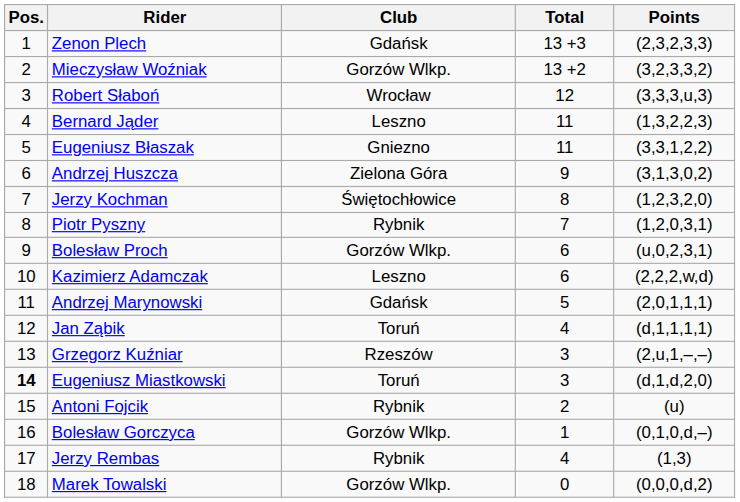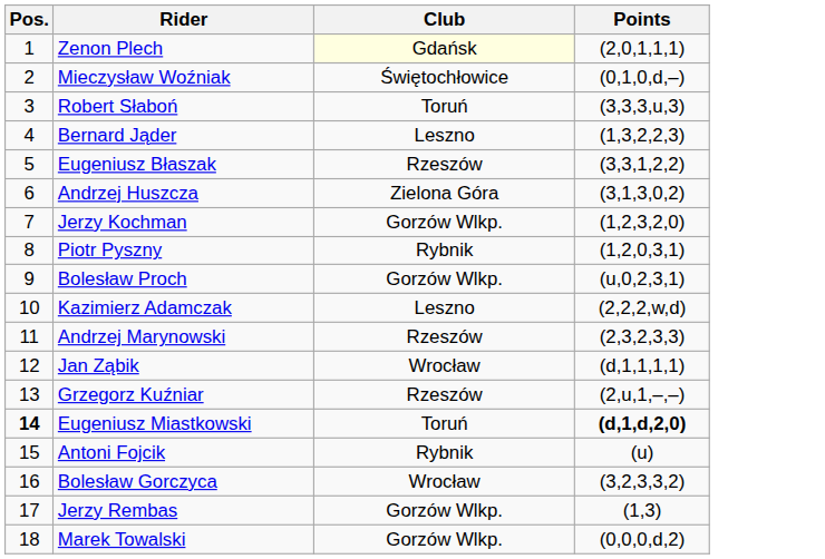 <table class=wikitable style="font-size:93%;">
 <tr>
 <th width=25px>Pos.</th>
 <th width=200px>Rider</th>
 <th width=200px>Club</th>
-<th width=80px>Total</th>
 <th width=100px>Points</th>
 </tr>
 <tr align=center>
 <td>1</td>
 <td align=left><a href='#'>Zenon Plech</a></td>
-<td>Gdańsk</td>
-<td>13 +3</td>
-<td>(2,3,2,3,3)</td>
+<td style="background: lightyellow;">Gdańsk</td>
+<td>(2,0,1,1,1)</td>
 </tr>
 <tr align=center>
 <td>2</td>
 <td align=left><a href='#'>Mieczysław Woźniak</a></td>
-<td>Gorzów Wlkp.</td>
-<td>13 +2</td>
-<td>(3,2,3,3,2)</td>
+<td>Świętochłowice</td>
+<td>(0,1,0,d,–)</td>
 </tr>
 <tr align=center>
 <td>3</td>
 <td align=left><a href='#'>Robert Słaboń</a></td>
-<td>Wrocław</td>
-<td>12</td>
+<td>Toruń</td>
 <td>(3,3,3,u,3)</td>
 </tr>
 <tr align=center>
 <td>4</td>
 <td align=left><a href='#'>Bernard Jąder</a></td>
 <td>Leszno</td>
-<td>11</td>
 <td>(1,3,2,2,3)</td>
 </tr>
 <tr align=center>
 <td>5</td>
 <td align=left><a href='#'>Eugeniusz Błaszak</a></td>
-<td>Gniezno</td>
-<td>11</td>
+<td>Rzeszów</td>
 <td>(3,3,1,2,2)</td>
 </tr>
 <tr align=center>
 <td>6</td>
 <td align=left><a href='#'>Andrzej Huszcza</a></td>
 <td>Zielona Góra</td>
-<td>9</td>
 <td>(3,1,3,0,2)</td>
 </tr>
 <tr align=center>
 <td>7</td>
 <td align=left><a href='#'>Jerzy Kochman</a></td>
-<td>Świętochłowice</td>
-<td>8</td>
+<td>Gorzów Wlkp.</td>
 <td>(1,2,3,2,0)</td>
 </tr>
 <tr align=center>
 <td>8</td>
 <td align=left><a href='#'>Piotr Pyszny</a></td>
 <td>Rybnik</td>
-<td>7</td>
 <td>(1,2,0,3,1)</td>
 </tr>
 <tr align=center>
 <td>9</td>
 <td align=left><a href='#'>Bolesław Proch</a></td>
 <td>Gorzów Wlkp.</td>
-<td>6</td>
 <td>(u,0,2,3,1)</td>
 </tr>
 <tr align=center>
 <td>10</td>
 <td align=left><a href='#'>Kazimierz Adamczak</a></td>
 <td>Leszno</td>
-<td>6</td>
 <td>(2,2,2,w,d)</td>
 </tr>
 <tr align=center>
 <td>11</td>
 <td align=left><a href='#'>Andrzej Marynowski</a></td>
-<td>Gdańsk</td>
-<td>5</td>
-<td>(2,0,1,1,1)</td>
+<td>Rzeszów</td>
+<td>(2,3,2,3,3)</td>
 </tr>
 <tr align=center>
 <td>12</td>
 <td align=left><a href='#'>Jan Ząbik</a></td>
-<td>Toruń</td>
-<td>4</td>
+<td>Wrocław</td>
 <td>(d,1,1,1,1)</td>
 </tr>
 <tr align=center>
 <td>13</td>
 <td align=left><a href='#'>Grzegorz Kuźniar</a></td>
 <td>Rzeszów</td>
-<td>3</td>
 <td>(2,u,1,–,–)</td>
 </tr>
 <tr align=center>
 <td><strong>14</strong></td>
 <td align=left><a href='#'>Eugeniusz Miastkowski</a></td>
 <td>Toruń</td>
-<td>3</td>
-<td>(d,1,d,2,0)</td>
+<td><strong>(d,1,d,2,0)</strong></td>
 </tr>
 <tr align=center>
 <td>15</td>
 <td align=left><a href='#'>Antoni Fojcik</a></td>
 <td>Rybnik</td>
-<td>2</td>
 <td>(u)</td>
 </tr>
 <tr align=center>
 <td>16</td>
 <td align=left><a href='#'>Bolesław Gorczyca</a></td>
-<td>Gorzów Wlkp.</td>
-<td>1</td>
-<td>(0,1,0,d,–)</td>
+<td>Wrocław</td>
+<td>(3,2,3,3,2)</td>
 </tr>
 <tr align=center>
 <td>17</td>
 <td align=left><a href='#'>Jerzy Rembas</a></td>
-<td>Rybnik</td>
-<td>4</td>
+<td>Gorzów Wlkp.</td>
 <td>(1,3)</td>
 </tr>
 <tr align=center>
 <td>18</td>
 <td align=left><a href='#'>Marek Towalski</a></td>
 <td>Gorzów Wlkp.</td>
-<td>0</td>
 <td>(0,0,0,d,2)</td>
 </tr>
 </table>
